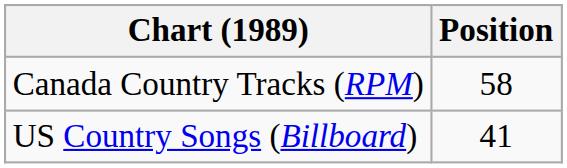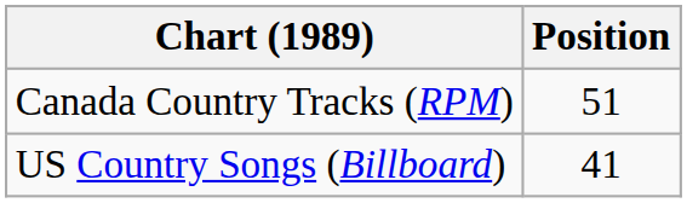 <table class="wikitable sortable">
 <tr>
 <th scope="col">Chart (1989)</th>
 <th scope="col">Position</th>
 </tr>
 <tr>
 <td>Canada Country Tracks (<em><a href='#'>RPM</a></em>)</td>
-<td align="center">58</td>
+<td align="center">51</td>
 </tr>
 <tr>
 <td>US <a href='#'>Country Songs</a> (<em><a href='#'>Billboard</a></em>)</td>
 <td align="center">41</td>
 </tr>
 </table>
